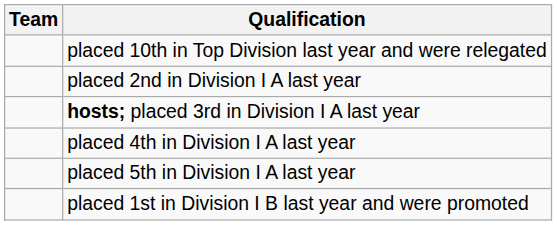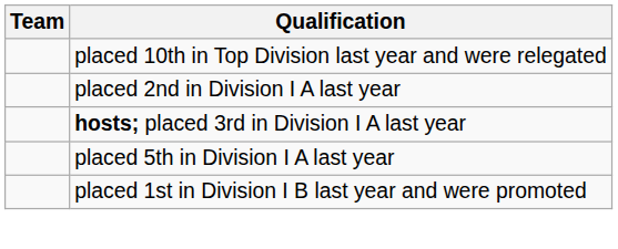 <table class="wikitable">
 <tr>
 <th>Team</th>
 <th>Qualification</th>
 </tr>
 <tr>
 <td></td>
 <td>placed 10th in Top Division last year and were relegated</td>
 </tr>
 <tr>
 <td></td>
 <td>placed 2nd in Division I A last year</td>
 </tr>
 <tr>
 <td></td>
 <td><strong>hosts;</strong> placed 3rd in Division I A last year</td>
 </tr>
 <tr>
 <td></td>
-<td>placed 4th in Division I A last year</td>
-</tr>
-<tr>
-<td></td>
 <td>placed 5th in Division I A last year</td>
 </tr>
 <tr>
 <td></td>
 <td>placed 1st in Division I B last year and were promoted</td>
 </tr>
 </table>
